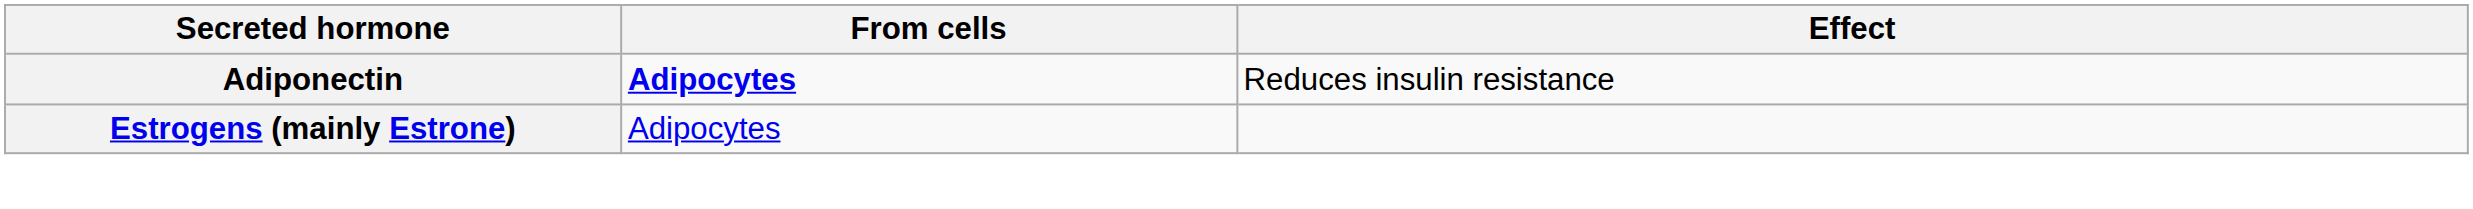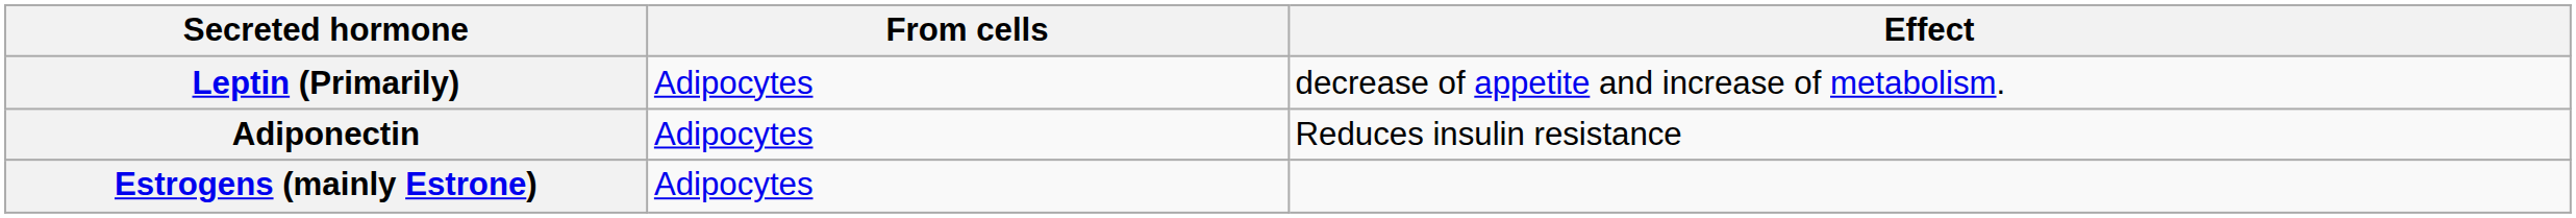 <table class="wikitable" width=100%>
 <tr>
 <th width=25%>Secreted hormone</th>
 <th width=25%>From cells</th>
 <th>Effect</th>
 </tr>
 <tr>
+<th><a href='#'>Leptin</a> (Primarily)</th>
+<td><a href='#'>Adipocytes</a></td>
+<td>decrease of <a href='#'>appetite</a> and increase of <a href='#'>metabolism</a>.</td>
+</tr>
+<tr>
 <th>Adiponectin</th>
-<td><strong><a href='#'>Adipocytes</a></strong></td>
+<td><a href='#'>Adipocytes</a></td>
 <td>Reduces insulin resistance</td>
 </tr>
 <tr>
 <th><a href='#'>Estrogens</a> (mainly <a href='#'>Estrone</a>)</th>
 <td><a href='#'>Adipocytes</a></td>
 <td></td>
 </tr>
 </table>
